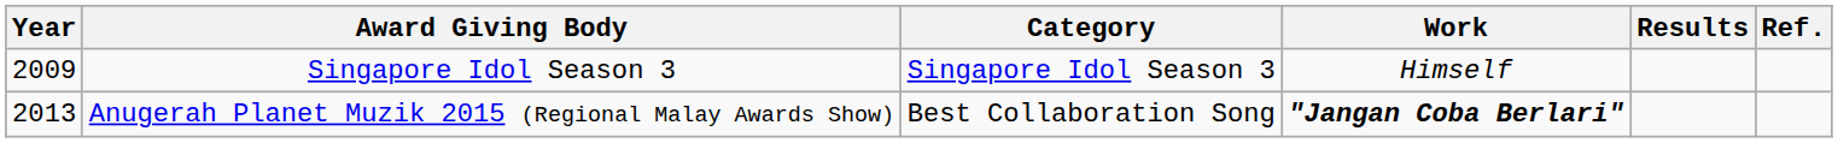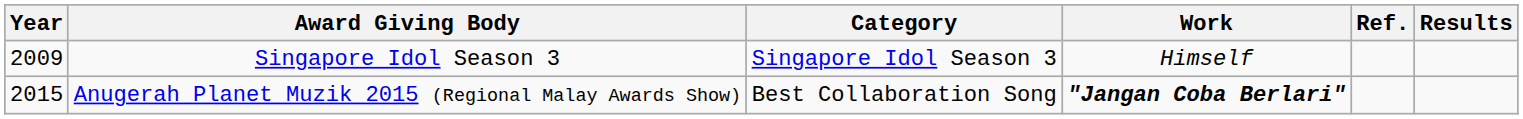 <table class="wikitable sortable" >
 <tr>
 <th>Year</th>
 <th>Award Giving Body</th>
 <th>Category</th>
 <th>Work</th>
+<th>Ref.</th>
 <th>Results</th>
-<th>Ref.</th>
 </tr>
 <tr>
 <td style="text-align:center">2009</td>
 <td style="text-align:center"><a href='#'>Singapore Idol</a> Season 3</td>
 <td style="text-align:center"><a href='#'>Singapore Idol</a> Season 3</td>
 <td style="text-align:center"><em>Himself</em></td>
+<td style="text-align:center"></td>
 <td></td>
-<td style="text-align:center"></td>
 </tr>
 <tr>
-<td style="text-align:center">2013</td>
+<td style="text-align:center">2015</td>
 <td style="text-align:center"><a href='#'>Anugerah Planet Muzik 2015</a> <small>(Regional Malay Awards Show)</small></td>
 <td style="text-align:center">Best Collaboration Song</td>
 <td style="text-align:center"><strong><em>"Jangan Coba Berlari"</em></strong></td>
+<td style="text-align:center"></td>
 <td></td>
-<td style="text-align:center"></td>
 </tr>
 </table>
